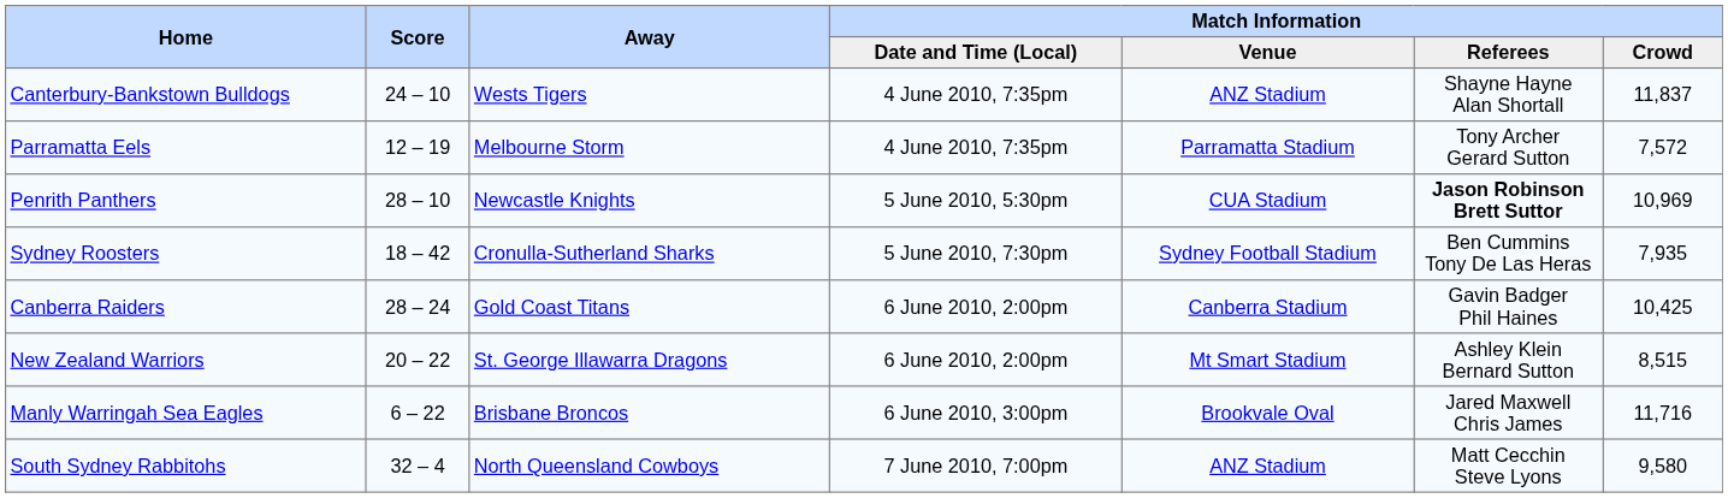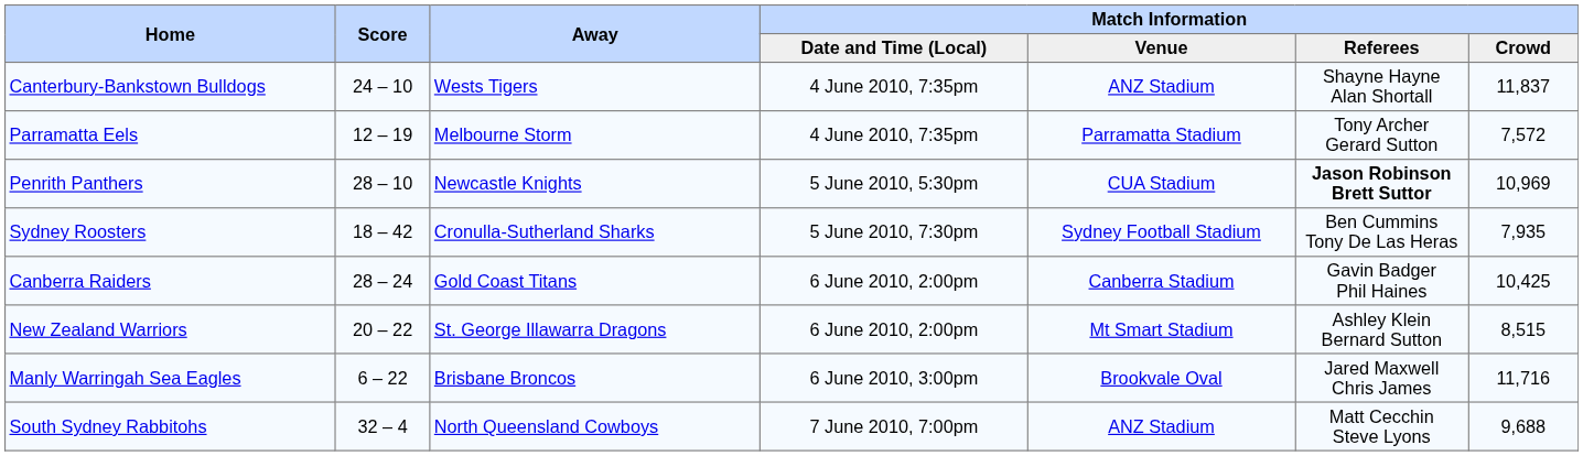 <table border="1" cellpadding="3" cellspacing="0" style="border-collapse:collapse; font-size:90%; width:100%">
 <tr style="background:#c1d8ff;">
 <th rowspan="2" style="width:21%;">Home</th>
 <th rowspan="2" style="width:6%;">Score</th>
 <th rowspan="2" style="width:21%;">Away</th>
 <th colspan=6>Match Information</th>
 </tr>
 <tr style="background:#efefef;">
 <th width=17%>Date and Time (Local)</th>
 <th width=17%>Venue</th>
 <th width=11%>Referees</th>
 <th width=7%>Crowd</th>
 </tr>
 <tr style="text-align:center; background:#f5faff;">
 <td align=left> <a href='#'>Canterbury-Bankstown Bulldogs</a></td>
 <td>24 – 10</td>
 <td align=left> <a href='#'>Wests Tigers</a></td>
 <td>4 June 2010, 7:35pm</td>
 <td><a href='#'>ANZ Stadium</a></td>
 <td>Shayne Hayne<br>Alan Shortall</td>
 <td>11,837</td>
 </tr>
 <tr style="text-align:center; background:#f5faff;">
 <td align=left> <a href='#'>Parramatta Eels</a></td>
 <td>12 – 19</td>
 <td align=left> <a href='#'>Melbourne Storm</a></td>
 <td>4 June 2010, 7:35pm</td>
 <td><a href='#'>Parramatta Stadium</a></td>
 <td>Tony Archer<br>Gerard Sutton</td>
 <td>7,572</td>
 </tr>
 <tr style="text-align:center; background:#f5faff;">
 <td align=left> <a href='#'>Penrith Panthers</a></td>
 <td>28 – 10</td>
 <td align=left> <a href='#'>Newcastle Knights</a></td>
 <td>5 June 2010, 5:30pm</td>
 <td><a href='#'>CUA Stadium</a></td>
 <td><strong>Jason Robinson<br>Brett Suttor</strong></td>
 <td>10,969</td>
 </tr>
 <tr style="text-align:center; background:#f5faff;">
 <td align=left> <a href='#'>Sydney Roosters</a></td>
 <td>18 – 42</td>
 <td align=left> <a href='#'>Cronulla-Sutherland Sharks</a></td>
 <td>5 June 2010, 7:30pm</td>
 <td><a href='#'>Sydney Football Stadium</a></td>
 <td>Ben Cummins<br>Tony De Las Heras</td>
 <td>7,935</td>
 </tr>
 <tr style="text-align:center; background:#f5faff;">
 <td align=left> <a href='#'>Canberra Raiders</a></td>
 <td>28 – 24</td>
 <td align=left> <a href='#'>Gold Coast Titans</a></td>
 <td>6 June 2010, 2:00pm</td>
 <td><a href='#'>Canberra Stadium</a></td>
 <td>Gavin Badger<br>Phil Haines</td>
 <td>10,425</td>
 </tr>
 <tr style="text-align:center; background:#f5faff;">
 <td align=left> <a href='#'>New Zealand Warriors</a></td>
 <td>20 – 22</td>
 <td align=left> <a href='#'>St. George Illawarra Dragons</a></td>
 <td>6 June 2010, 2:00pm</td>
 <td><a href='#'>Mt Smart Stadium</a></td>
 <td>Ashley Klein<br>Bernard Sutton</td>
 <td>8,515</td>
 </tr>
 <tr style="text-align:center; background:#f5faff;">
 <td align=left> <a href='#'>Manly Warringah Sea Eagles</a></td>
 <td>6 – 22</td>
 <td align=left> <a href='#'>Brisbane Broncos</a></td>
 <td>6 June 2010, 3:00pm</td>
 <td><a href='#'>Brookvale Oval</a></td>
 <td>Jared Maxwell<br>Chris James</td>
 <td>11,716</td>
 </tr>
 <tr style="text-align:center; background:#f5faff;">
 <td align=left> <a href='#'>South Sydney Rabbitohs</a></td>
 <td>32 – 4</td>
 <td align=left> <a href='#'>North Queensland Cowboys</a></td>
 <td>7 June 2010, 7:00pm</td>
 <td><a href='#'>ANZ Stadium</a></td>
 <td>Matt Cecchin<br>Steve Lyons</td>
-<td>9,580</td>
+<td>9,688</td>
 </tr>
 </table>
